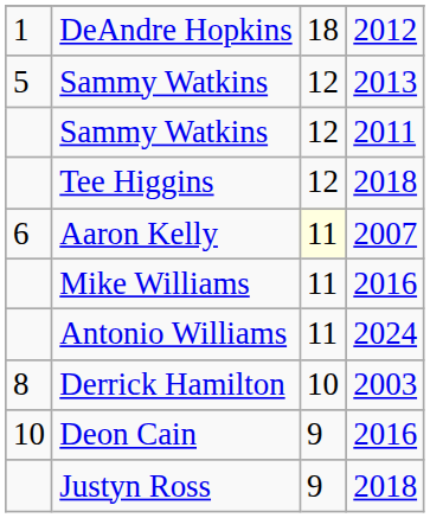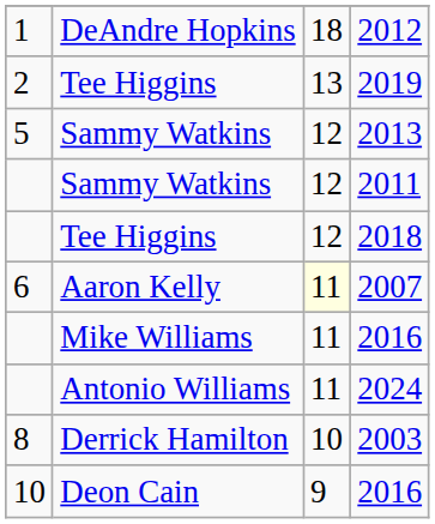 <table class="wikitable">
 <tr>
 </tr>
 <tr>
 <td>1</td>
 <td><a href='#'>DeAndre Hopkins</a></td>
 <td>18</td>
 <td><a href='#'>2012</a></td>
+</tr>
+<tr>
+<td>2</td>
+<td><a href='#'>Tee Higgins</a></td>
+<td>13</td>
+<td><a href='#'>2019</a></td>
 </tr>
 <tr>
 <td>5</td>
 <td><a href='#'>Sammy Watkins</a></td>
 <td>12</td>
 <td><a href='#'>2013</a></td>
 </tr>
 <tr>
 <td></td>
 <td><a href='#'>Sammy Watkins</a></td>
 <td>12</td>
 <td><a href='#'>2011</a></td>
 </tr>
 <tr>
 <td></td>
 <td><a href='#'>Tee Higgins</a></td>
 <td>12</td>
 <td><a href='#'>2018</a></td>
 </tr>
 <tr>
 <td>6</td>
 <td><a href='#'>Aaron Kelly</a></td>
 <td style="background: lightyellow;">11</td>
 <td><a href='#'>2007</a></td>
 </tr>
 <tr>
 <td></td>
 <td><a href='#'>Mike Williams</a></td>
 <td>11</td>
 <td><a href='#'>2016</a></td>
 </tr>
 <tr>
 <td></td>
 <td><a href='#'>Antonio Williams</a></td>
 <td>11</td>
 <td><a href='#'>2024</a></td>
 </tr>
 <tr>
 <td>8</td>
 <td><a href='#'>Derrick Hamilton</a></td>
 <td>10</td>
 <td><a href='#'>2003</a></td>
 </tr>
 <tr>
 <td>10</td>
 <td><a href='#'>Deon Cain</a></td>
 <td>9</td>
 <td><a href='#'>2016</a></td>
 </tr>
-<tr>
-<td></td>
-<td><a href='#'>Justyn Ross</a></td>
-<td>9</td>
-<td><a href='#'>2018</a></td>
-</tr>
 </table>
